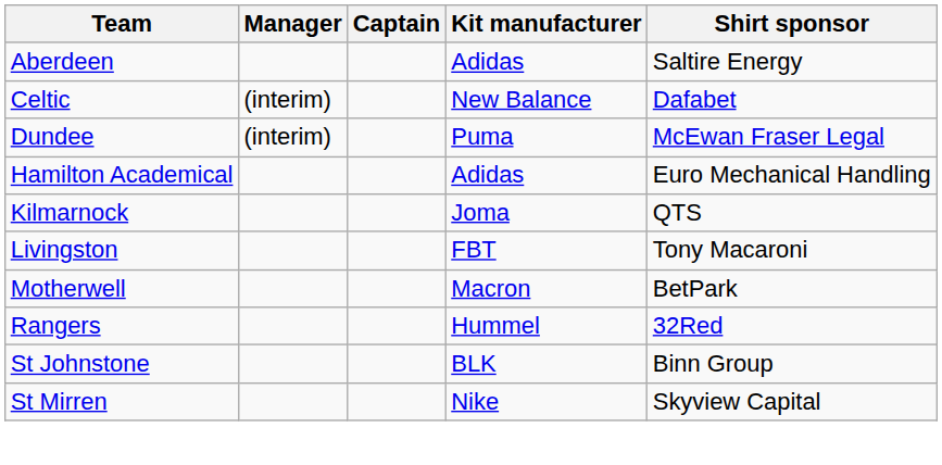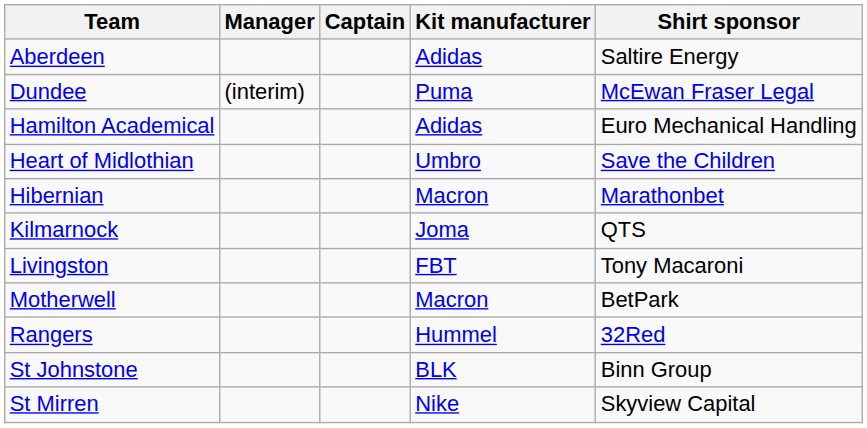 <table class="wikitable sortable">
 <tr>
 <th>Team</th>
 <th>Manager</th>
 <th>Captain</th>
 <th>Kit manufacturer</th>
 <th>Shirt sponsor</th>
 </tr>
 <tr>
 <td><a href='#'>Aberdeen</a></td>
 <td> </td>
 <td> </td>
 <td><a href='#'>Adidas</a></td>
 <td>Saltire Energy</td>
 </tr>
 <tr>
-<td><a href='#'>Celtic</a></td>
-<td>  (interim)</td>
-<td> </td>
-<td><a href='#'>New Balance</a></td>
-<td><a href='#'>Dafabet</a></td>
-</tr>
-<tr>
 <td><a href='#'>Dundee</a></td>
 <td>  (interim)</td>
 <td> </td>
 <td><a href='#'>Puma</a></td>
 <td><a href='#'>McEwan Fraser Legal</a></td>
 </tr>
 <tr>
 <td><a href='#'>Hamilton Academical</a></td>
 <td> </td>
 <td> </td>
 <td><a href='#'>Adidas</a></td>
 <td>Euro Mechanical Handling</td>
+</tr>
+<tr>
+<td><a href='#'>Heart of Midlothian</a></td>
+<td> </td>
+<td> </td>
+<td><a href='#'>Umbro</a></td>
+<td><a href='#'>Save the Children</a></td>
+</tr>
+<tr>
+<td><a href='#'>Hibernian</a></td>
+<td> </td>
+<td> </td>
+<td><a href='#'>Macron</a></td>
+<td><a href='#'>Marathonbet</a></td>
 </tr>
 <tr>
 <td><a href='#'>Kilmarnock</a></td>
 <td> </td>
 <td> </td>
 <td><a href='#'>Joma</a></td>
 <td>QTS</td>
 </tr>
 <tr>
 <td><a href='#'>Livingston</a></td>
 <td> </td>
 <td> </td>
 <td><a href='#'>FBT</a></td>
 <td>Tony Macaroni</td>
 </tr>
 <tr>
 <td><a href='#'>Motherwell</a></td>
 <td> </td>
 <td> </td>
 <td><a href='#'>Macron</a></td>
 <td>BetPark</td>
 </tr>
 <tr>
 <td><a href='#'>Rangers</a></td>
 <td> </td>
 <td> </td>
 <td><a href='#'>Hummel</a></td>
 <td><a href='#'>32Red</a></td>
 </tr>
 <tr>
 <td><a href='#'>St Johnstone</a></td>
 <td> </td>
 <td> </td>
 <td><a href='#'>BLK</a></td>
 <td>Binn Group</td>
 </tr>
 <tr>
 <td><a href='#'>St Mirren</a></td>
 <td> </td>
 <td> </td>
 <td><a href='#'>Nike</a></td>
 <td>Skyview Capital</td>
 </tr>
 </table>
